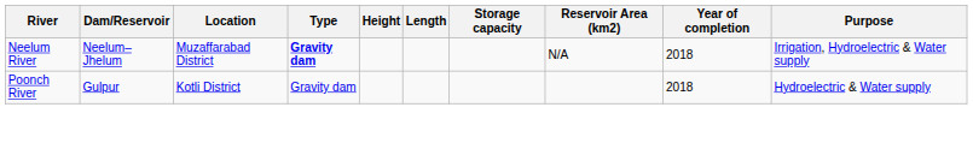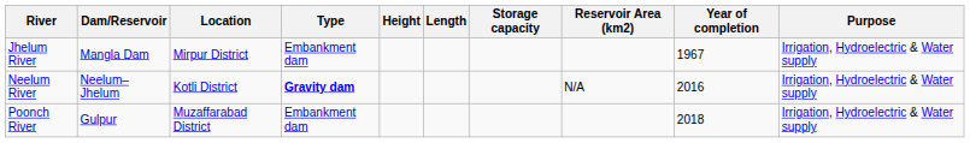 <table class="wikitable sortable" style="width:100%">
 <tr>
 <th>River</th>
 <th>Dam/Reservoir</th>
 <th>Location</th>
 <th>Type</th>
 <th>Height</th>
 <th>Length</th>
 <th>Storage capacity</th>
 <th>Reservoir Area (km2)</th>
 <th>Year of completion</th>
 <th>Purpose</th>
 </tr>
 <tr>
+<td><a href='#'>Jhelum River</a></td>
+<td><a href='#'>Mangla Dam</a></td>
+<td><a href='#'>Mirpur District</a></td>
+<td><a href='#'>Embankment dam</a></td>
+<td></td>
+<td></td>
+<td><br></td>
+<td></td>
+<td>1967</td>
+<td><a href='#'>Irrigation</a>, <a href='#'>Hydroelectric</a> & <a href='#'>Water supply</a></td>
+</tr>
+<tr>
 <td><a href='#'>Neelum River</a></td>
 <td><a href='#'>Neelum–Jhelum</a></td>
-<td><a href='#'>Muzaffarabad District</a></td>
+<td><a href='#'>Kotli District</a></td>
 <td><strong><a href='#'>Gravity dam</a></strong></td>
 <td></td>
 <td></td>
 <td></td>
 <td>N/A</td>
-<td>2018</td>
+<td>2016</td>
 <td><a href='#'>Irrigation</a>, <a href='#'>Hydroelectric</a> & <a href='#'>Water supply</a></td>
 </tr>
 <tr>
 <td><a href='#'>Poonch River</a></td>
 <td><a href='#'>Gulpur</a></td>
-<td><a href='#'>Kotli District</a></td>
-<td><a href='#'>Gravity dam</a></td>
+<td><a href='#'>Muzaffarabad District</a></td>
+<td><a href='#'>Embankment dam</a></td>
 <td></td>
 <td></td>
 <td></td>
 <td><br></td>
 <td>2018</td>
-<td><a href='#'>Hydroelectric</a> & <a href='#'>Water supply</a></td>
+<td><a href='#'>Irrigation</a>, <a href='#'>Hydroelectric</a> & <a href='#'>Water supply</a></td>
 </tr>
 </table>
